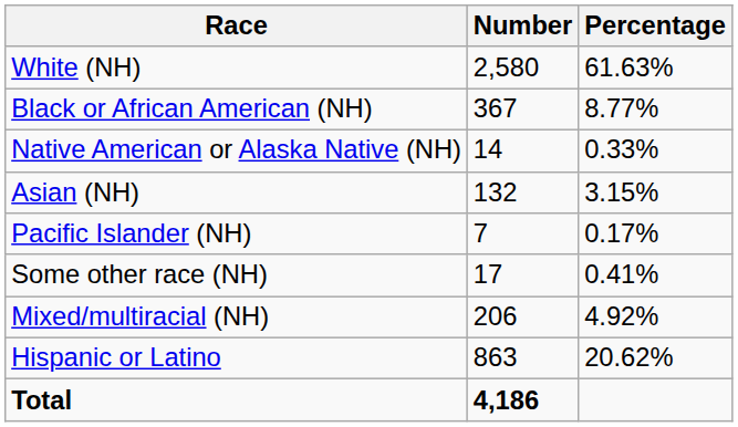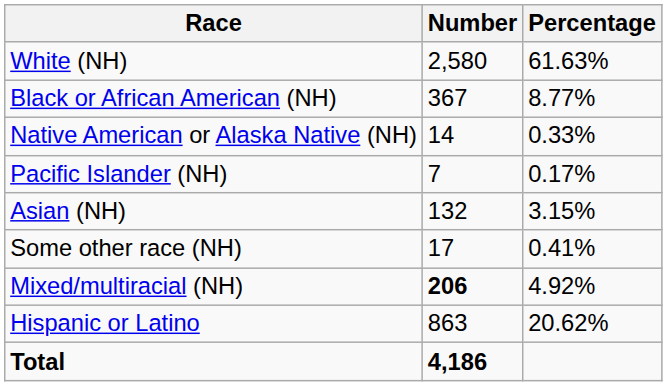 <table class="wikitable">
 <tr>
 <th>Race</th>
 <th>Number</th>
 <th>Percentage</th>
 </tr>
 <tr>
 <td><a href='#'>White</a> (NH)</td>
 <td>2,580</td>
 <td>61.63%</td>
 </tr>
 <tr>
 <td><a href='#'>Black or African American</a> (NH)</td>
 <td>367</td>
 <td>8.77%</td>
 </tr>
 <tr>
 <td><a href='#'>Native American</a> or <a href='#'>Alaska Native</a> (NH)</td>
 <td>14</td>
 <td>0.33%</td>
 </tr>
 <tr>
+<td><a href='#'>Pacific Islander</a> (NH)</td>
+<td>7</td>
+<td>0.17%</td>
+</tr>
+<tr>
 <td><a href='#'>Asian</a> (NH)</td>
 <td>132</td>
 <td>3.15%</td>
-</tr>
-<tr>
-<td><a href='#'>Pacific Islander</a> (NH)</td>
-<td>7</td>
-<td>0.17%</td>
 </tr>
 <tr>
 <td>Some other race (NH)</td>
 <td>17</td>
 <td>0.41%</td>
 </tr>
 <tr>
 <td><a href='#'>Mixed/multiracial</a> (NH)</td>
-<td>206</td>
+<td><strong>206</strong></td>
 <td>4.92%</td>
 </tr>
 <tr>
 <td><a href='#'>Hispanic or Latino</a></td>
 <td>863</td>
 <td>20.62%</td>
 </tr>
 <tr>
 <td><strong>Total</strong></td>
 <td><strong>4,186</strong></td>
 <td></td>
 </tr>
 </table>
